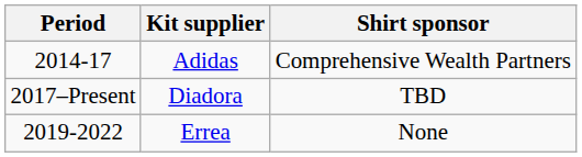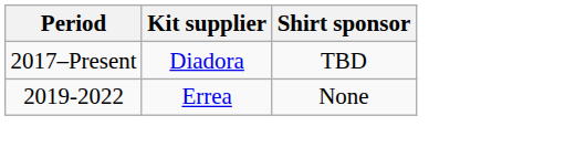 <table class="wikitable" style="text-align: center">
 <tr>
 <th>Period</th>
 <th>Kit supplier</th>
 <th>Shirt sponsor</th>
-</tr>
-<tr>
-<td>2014-17</td>
-<td><a href='#'>Adidas</a></td>
-<td>Comprehensive Wealth Partners</td>
 </tr>
 <tr>
 <td>2017–Present</td>
 <td><a href='#'>Diadora</a></td>
 <td>TBD</td>
 </tr>
 <tr>
 <td>2019-2022</td>
 <td><a href='#'>Errea</a></td>
 <td>None</td>
 </tr>
 </table>
